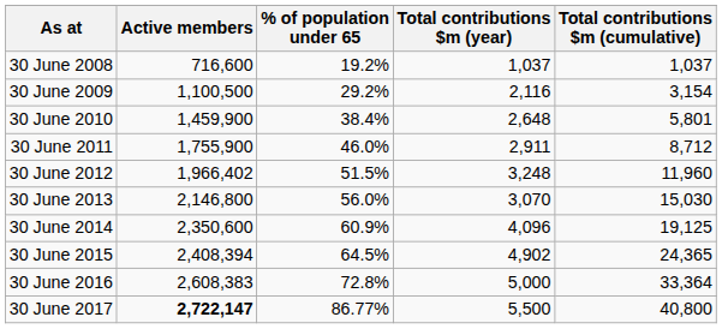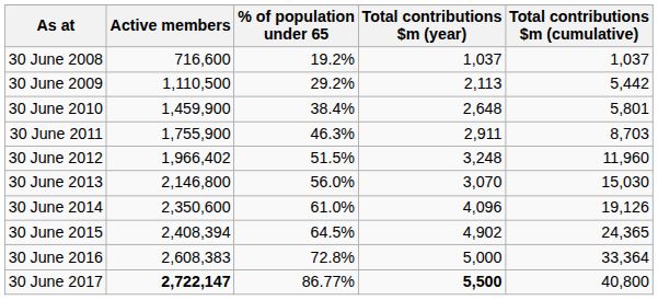 <table class="wikitable" style="text-align: right;">
 <tr>
 </tr>
 <tr>
 <th>As at</th>
 <th>Active members</th>
 <th>% of population<br>under 65</th>
 <th>Total contributions<br>$m (year)</th>
 <th>Total contributions<br>$m (cumulative)</th>
 </tr>
 <tr>
 <td>30 June 2008</td>
 <td>716,600</td>
 <td>19.2%</td>
 <td>1,037</td>
 <td>1,037</td>
 </tr>
 <tr>
 <td>30 June 2009</td>
-<td>1,100,500</td>
+<td>1,110,500</td>
 <td>29.2%</td>
-<td>2,116</td>
-<td>3,154</td>
+<td>2,113</td>
+<td>5,442</td>
 </tr>
 <tr>
 <td>30 June 2010</td>
 <td>1,459,900</td>
 <td>38.4%</td>
 <td>2,648</td>
 <td>5,801</td>
 </tr>
 <tr>
 <td>30 June 2011</td>
 <td>1,755,900</td>
-<td>46.0%</td>
+<td>46.3%</td>
 <td>2,911</td>
-<td>8,712</td>
+<td>8,703</td>
 </tr>
 <tr>
 <td>30 June 2012</td>
 <td>1,966,402</td>
 <td>51.5%</td>
 <td>3,248</td>
 <td>11,960</td>
 </tr>
 <tr>
 <td>30 June 2013</td>
 <td>2,146,800</td>
 <td>56.0%</td>
 <td>3,070</td>
 <td>15,030</td>
 </tr>
 <tr>
 <td>30 June 2014</td>
 <td>2,350,600</td>
-<td>60.9%</td>
+<td>61.0%</td>
 <td>4,096</td>
-<td>19,125</td>
+<td>19,126</td>
 </tr>
 <tr>
 <td>30 June 2015</td>
 <td>2,408,394</td>
 <td>64.5%</td>
 <td>4,902</td>
 <td>24,365</td>
 </tr>
 <tr>
 <td>30 June 2016</td>
 <td>2,608,383</td>
 <td>72.8%</td>
 <td>5,000</td>
 <td>33,364</td>
 </tr>
 <tr>
 <td>30 June 2017</td>
 <td><strong>2,722,147</strong></td>
 <td>86.77%</td>
-<td>5,500</td>
+<td><strong>5,500</strong></td>
 <td>40,800</td>
 </tr>
 </table>
